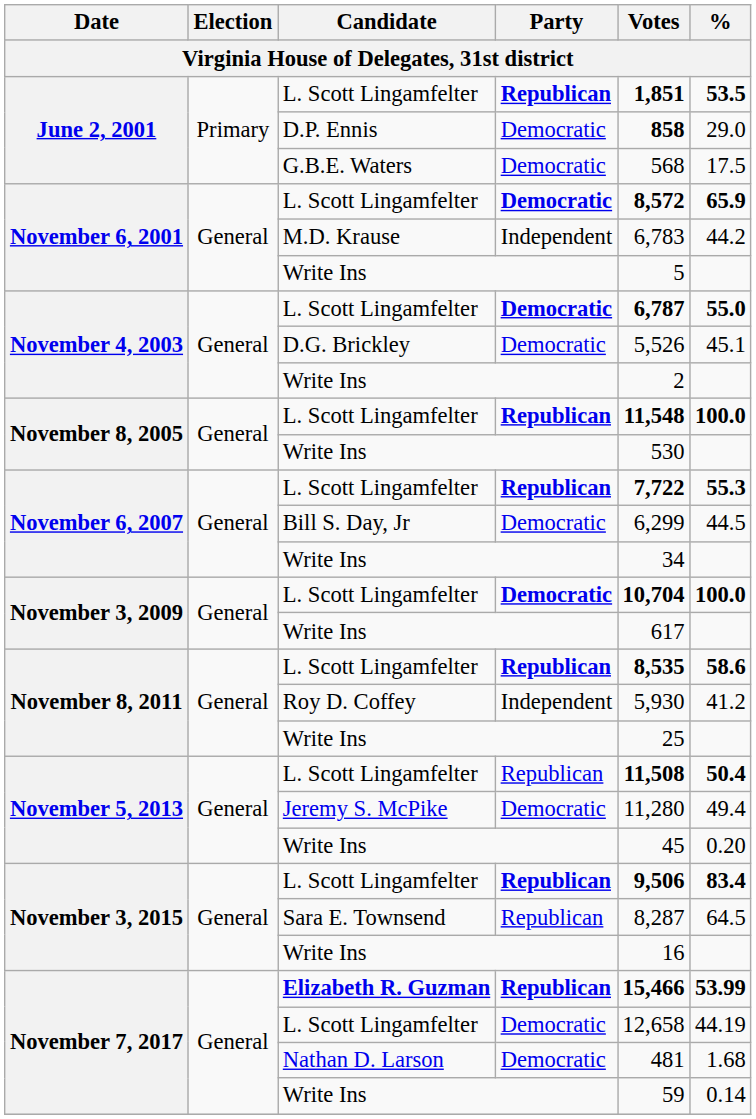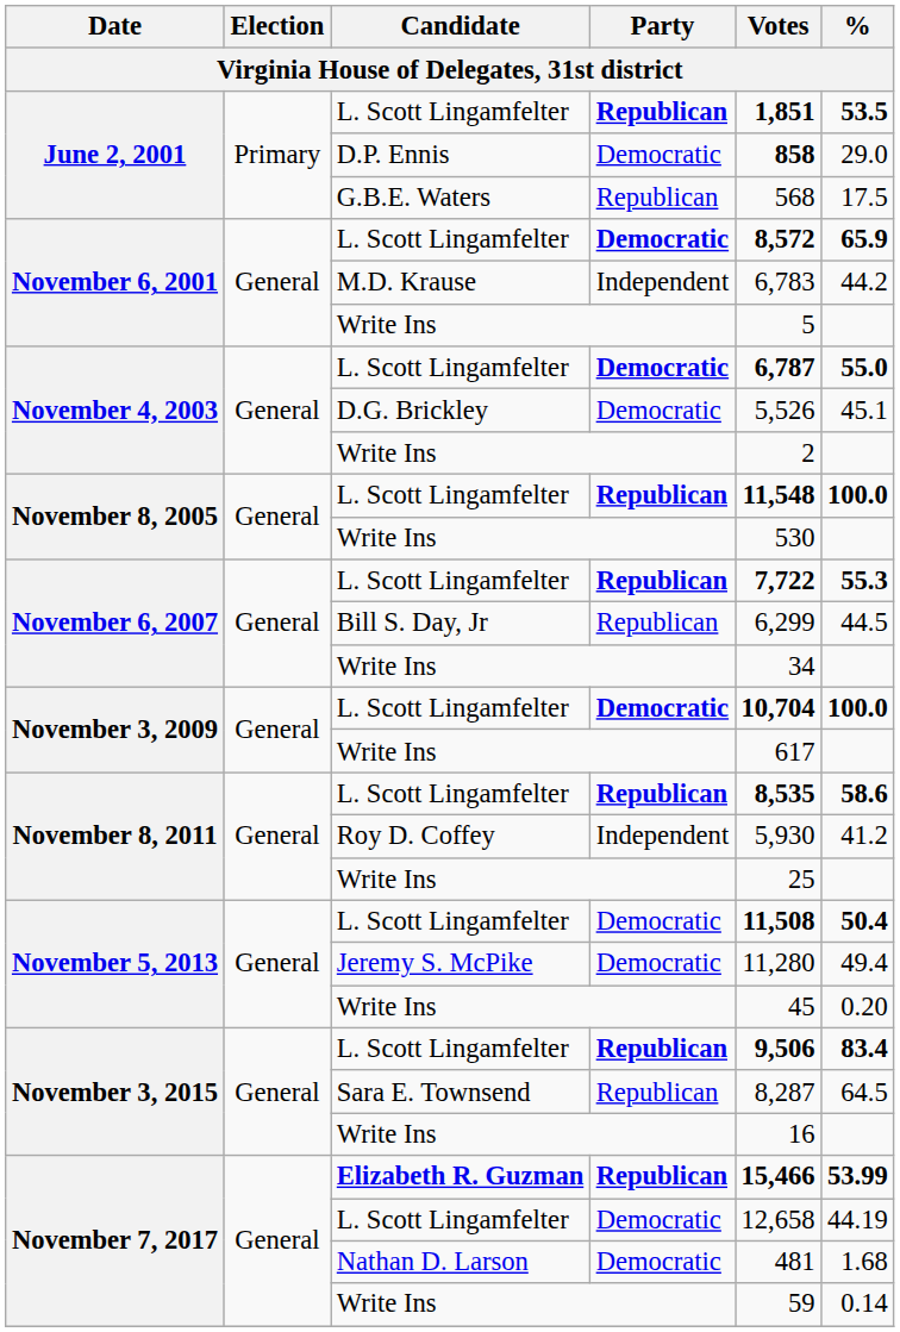 <table class="wikitable">
 <tr>
 <th>Date</th>
 <th>Election</th>
 <th>Candidate</th>
 <th>Party</th>
 <th>Votes</th>
 <th>%</th>
 </tr>
 <tr>
 <th colspan="6">Virginia House of Delegates, 31st district</th>
 </tr>
 <tr>
 <th rowspan="3"><a href='#'>June 2, 2001</a></th>
 <td rowspan="3" align="center">Primary</td>
 <td>L. Scott Lingamfelter</td>
 <td><strong><a href='#'>Republican</a></strong></td>
 <td align="right"><strong>1,851</strong></td>
 <td align="right"><strong>53.5</strong></td>
 </tr>
 <tr>
 <td>D.P. Ennis</td>
 <td><a href='#'>Democratic</a></td>
 <td align="right"><strong>858</strong></td>
 <td align="right">29.0</td>
 </tr>
 <tr>
 <td>G.B.E. Waters</td>
-<td><a href='#'>Democratic</a></td>
+<td><a href='#'>Republican</a></td>
 <td align="right">568</td>
 <td align="right">17.5</td>
 </tr>
 <tr>
 <th rowspan="3"><a href='#'>November 6, 2001</a></th>
 <td rowspan="3" align="center">General</td>
 <td>L. Scott Lingamfelter</td>
 <td><a href='#'><strong>Democratic</strong></a></td>
 <td align="right"><strong>8,572</strong></td>
 <td align="right"><strong>65.9</strong></td>
 </tr>
 <tr>
 <td>M.D. Krause</td>
 <td>Independent</td>
 <td align="right">6,783</td>
 <td align="right">44.2</td>
 </tr>
 <tr>
 <td colspan="2">Write Ins</td>
 <td align="right">5</td>
 <td align="right"></td>
 </tr>
 <tr>
 <th rowspan="3"><a href='#'>November 4, 2003</a></th>
 <td rowspan="3" align="center">General</td>
 <td>L. Scott Lingamfelter</td>
 <td><a href='#'><strong>Democratic</strong></a></td>
 <td align="right"><strong>6,787</strong></td>
 <td align="right"><strong>55.0</strong></td>
 </tr>
 <tr>
 <td>D.G. Brickley</td>
 <td><a href='#'>Democratic</a></td>
 <td align="right">5,526</td>
 <td align="right">45.1</td>
 </tr>
 <tr>
 <td colspan="2">Write Ins</td>
 <td align="right">2</td>
 <td align="right"></td>
 </tr>
 <tr>
 <th rowspan="2">November 8, 2005</th>
 <td rowspan="2" align="center">General</td>
 <td>L. Scott Lingamfelter</td>
 <td><strong><a href='#'>Republican</a></strong></td>
 <td align="right"><strong>11,548</strong></td>
 <td align="right"><strong>100.0</strong></td>
 </tr>
 <tr>
 <td colspan="2">Write Ins</td>
 <td align="right">530</td>
 <td align="right"></td>
 </tr>
 <tr>
 <th rowspan="3"><a href='#'>November 6, 2007</a></th>
 <td rowspan="3" align="center">General</td>
 <td>L. Scott Lingamfelter</td>
 <td><strong><a href='#'>Republican</a></strong></td>
 <td align="right"><strong>7,722</strong></td>
 <td align="right"><strong>55.3</strong></td>
 </tr>
 <tr>
 <td>Bill S. Day, Jr</td>
-<td><a href='#'>Democratic</a></td>
+<td><a href='#'>Republican</a></td>
 <td align="right">6,299</td>
 <td align="right">44.5</td>
 </tr>
 <tr>
 <td colspan="2">Write Ins</td>
 <td align="right">34</td>
 <td align="right"></td>
 </tr>
 <tr>
 <th rowspan="2">November 3, 2009</th>
 <td rowspan="2" align="center">General</td>
 <td>L. Scott Lingamfelter</td>
 <td><a href='#'><strong>Democratic</strong></a></td>
 <td align="right"><strong>10,704</strong></td>
 <td align="right"><strong>100.0</strong></td>
 </tr>
 <tr>
 <td colspan="2">Write Ins</td>
 <td align="right">617</td>
 <td align="right"></td>
 </tr>
 <tr>
 <th rowspan="3">November 8, 2011</th>
 <td rowspan="3" align="center">General</td>
 <td>L. Scott Lingamfelter</td>
 <td><strong><a href='#'>Republican</a></strong></td>
 <td align="right"><strong>8,535</strong></td>
 <td align="right"><strong>58.6</strong></td>
 </tr>
 <tr>
 <td>Roy D. Coffey</td>
 <td>Independent</td>
 <td align="right">5,930</td>
 <td align="right">41.2</td>
 </tr>
 <tr>
 <td colspan="2">Write Ins</td>
 <td align="right">25</td>
 <td align="right"></td>
 </tr>
 <tr>
 <th rowspan="3"><a href='#'>November 5, 2013</a></th>
 <td rowspan="3" align="center">General</td>
 <td>L. Scott Lingamfelter</td>
-<td><a href='#'>Republican</a></td>
+<td><a href='#'>Democratic</a></td>
 <td align="right"><strong>11,508</strong></td>
 <td align="right"><strong>50.4</strong></td>
 </tr>
 <tr>
 <td><a href='#'>Jeremy S. McPike</a></td>
 <td><a href='#'>Democratic</a></td>
 <td align="right">11,280</td>
 <td align="right">49.4</td>
 </tr>
 <tr>
 <td colspan="2">Write Ins</td>
 <td align="right">45</td>
 <td align="right">0.20</td>
 </tr>
 <tr>
 <th rowspan="3">November 3, 2015</th>
 <td rowspan="3" align="center">General</td>
 <td>L. Scott Lingamfelter</td>
 <td><strong><a href='#'>Republican</a></strong></td>
 <td align="right"><strong>9,506</strong></td>
 <td align="right"><strong>83.4</strong></td>
 </tr>
 <tr>
 <td>Sara E. Townsend</td>
 <td><a href='#'>Republican</a></td>
 <td align="right">8,287</td>
 <td align="right">64.5</td>
 </tr>
 <tr>
 <td colspan="2">Write Ins</td>
 <td align="right">16</td>
 <td align="right"></td>
 </tr>
 <tr>
 <th rowspan="4">November 7, 2017</th>
 <td rowspan="4" align="center">General</td>
 <td><strong><a href='#'>Elizabeth R. Guzman</a></strong></td>
 <td><strong><a href='#'>Republican</a></strong></td>
 <td align="right"><strong>15,466</strong></td>
 <td align="right"><strong>53.99</strong></td>
 </tr>
 <tr>
 <td>L. Scott Lingamfelter</td>
 <td><a href='#'>Democratic</a></td>
 <td align="right">12,658</td>
 <td align="right">44.19</td>
 </tr>
 <tr>
 <td><a href='#'>Nathan D. Larson</a></td>
 <td><a href='#'>Democratic</a></td>
 <td align="right">481</td>
 <td align="right">1.68</td>
 </tr>
 <tr>
 <td colspan="2">Write Ins</td>
 <td align="right">59</td>
 <td align="right">0.14</td>
 </tr>
 <tr>
 </tr>
 </table>
